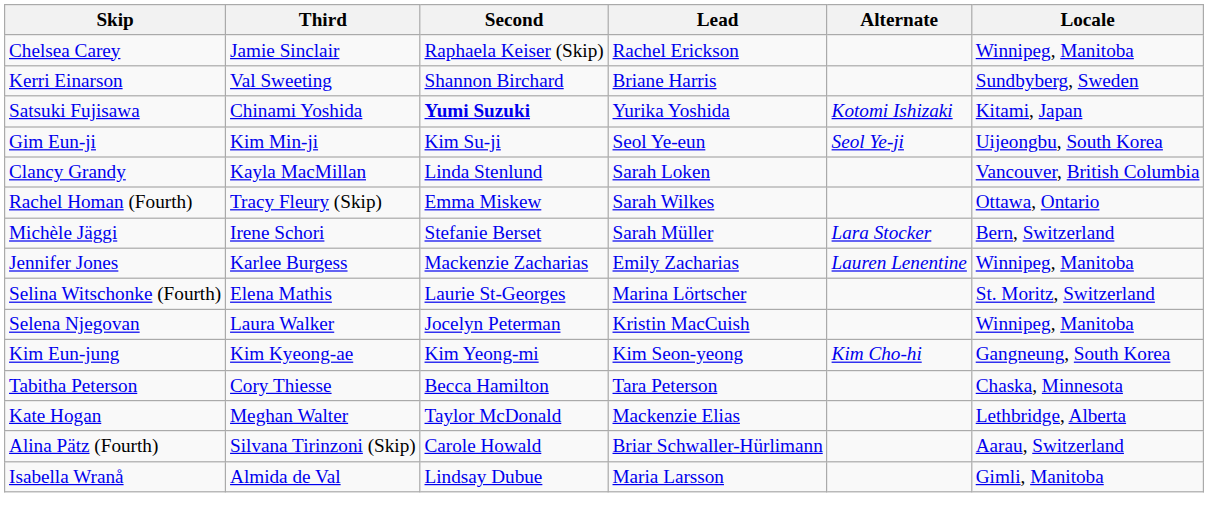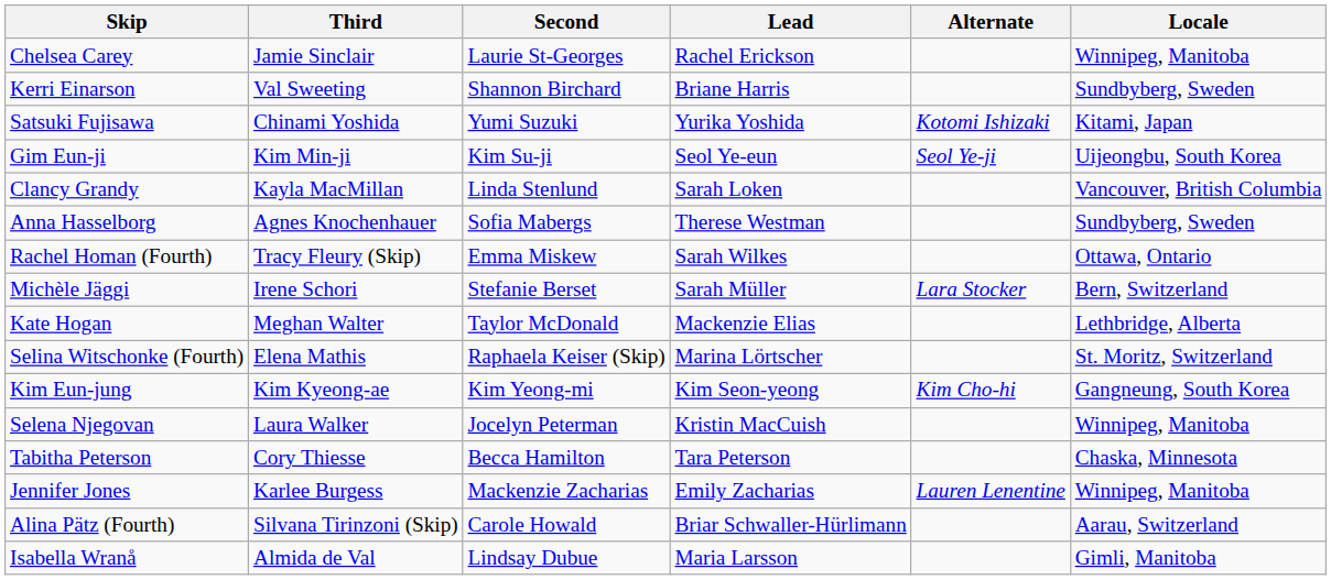 <table class=wikitable>
 <tr>
 <th scope="col">Skip</th>
 <th scope="col">Third</th>
 <th scope="col">Second</th>
 <th scope="col">Lead</th>
 <th scope="col">Alternate</th>
 <th scope="col">Locale</th>
 </tr>
 <tr>
 <td><a href='#'>Chelsea Carey</a></td>
 <td><a href='#'>Jamie Sinclair</a></td>
-<td><a href='#'>Raphaela Keiser</a> (Skip)</td>
+<td><a href='#'>Laurie St-Georges</a></td>
 <td><a href='#'>Rachel Erickson</a></td>
 <td></td>
 <td> <a href='#'>Winnipeg</a>, <a href='#'>Manitoba</a></td>
 </tr>
 <tr>
 <td><a href='#'>Kerri Einarson</a></td>
 <td><a href='#'>Val Sweeting</a></td>
 <td><a href='#'>Shannon Birchard</a></td>
 <td><a href='#'>Briane Harris</a></td>
 <td></td>
 <td> <a href='#'>Sundbyberg</a>, <a href='#'>Sweden</a></td>
 </tr>
 <tr>
 <td><a href='#'>Satsuki Fujisawa</a></td>
 <td><a href='#'>Chinami Yoshida</a></td>
-<td><strong><a href='#'>Yumi Suzuki</a></strong></td>
+<td><a href='#'>Yumi Suzuki</a></td>
 <td><a href='#'>Yurika Yoshida</a></td>
 <td><em><a href='#'>Kotomi Ishizaki</a></em></td>
 <td> <a href='#'>Kitami</a>, <a href='#'>Japan</a></td>
 </tr>
 <tr>
 <td><a href='#'>Gim Eun-ji</a></td>
 <td><a href='#'>Kim Min-ji</a></td>
 <td><a href='#'>Kim Su-ji</a></td>
 <td><a href='#'>Seol Ye-eun</a></td>
 <td><em><a href='#'>Seol Ye-ji</a></em></td>
 <td> <a href='#'>Uijeongbu</a>, <a href='#'>South Korea</a></td>
 </tr>
 <tr>
 <td><a href='#'>Clancy Grandy</a></td>
 <td><a href='#'>Kayla MacMillan</a></td>
 <td><a href='#'>Linda Stenlund</a></td>
 <td><a href='#'>Sarah Loken</a></td>
 <td></td>
 <td> <a href='#'>Vancouver</a>, <a href='#'>British Columbia</a></td>
 </tr>
 <tr>
+<td><a href='#'>Anna Hasselborg</a></td>
+<td><a href='#'>Agnes Knochenhauer</a></td>
+<td><a href='#'>Sofia Mabergs</a></td>
+<td><a href='#'>Therese Westman</a></td>
+<td></td>
+<td> <a href='#'>Sundbyberg</a>, <a href='#'>Sweden</a></td>
+</tr>
+<tr>
 <td><a href='#'>Rachel Homan</a> (Fourth)</td>
 <td><a href='#'>Tracy Fleury</a> (Skip)</td>
 <td><a href='#'>Emma Miskew</a></td>
 <td><a href='#'>Sarah Wilkes</a></td>
 <td></td>
 <td> <a href='#'>Ottawa</a>, <a href='#'>Ontario</a></td>
 </tr>
 <tr>
 <td><a href='#'>Michèle Jäggi</a></td>
 <td><a href='#'>Irene Schori</a></td>
 <td><a href='#'>Stefanie Berset</a></td>
 <td><a href='#'>Sarah Müller</a></td>
 <td><em><a href='#'>Lara Stocker</a></em></td>
 <td> <a href='#'>Bern</a>, <a href='#'>Switzerland</a></td>
 </tr>
 <tr>
-<td><a href='#'>Jennifer Jones</a></td>
-<td><a href='#'>Karlee Burgess</a></td>
-<td><a href='#'>Mackenzie Zacharias</a></td>
-<td><a href='#'>Emily Zacharias</a></td>
-<td><em><a href='#'>Lauren Lenentine</a></em></td>
-<td> <a href='#'>Winnipeg</a>, <a href='#'>Manitoba</a></td>
+<td><a href='#'>Kate Hogan</a></td>
+<td><a href='#'>Meghan Walter</a></td>
+<td><a href='#'>Taylor McDonald</a></td>
+<td><a href='#'>Mackenzie Elias</a></td>
+<td></td>
+<td> <a href='#'>Lethbridge</a>, <a href='#'>Alberta</a></td>
 </tr>
 <tr>
 <td><a href='#'>Selina Witschonke</a> (Fourth)</td>
 <td><a href='#'>Elena Mathis</a></td>
-<td><a href='#'>Laurie St-Georges</a></td>
+<td><a href='#'>Raphaela Keiser</a> (Skip)</td>
 <td><a href='#'>Marina Lörtscher</a></td>
 <td></td>
 <td> <a href='#'>St. Moritz</a>, <a href='#'>Switzerland</a></td>
+</tr>
+<tr>
+<td><a href='#'>Kim Eun-jung</a></td>
+<td><a href='#'>Kim Kyeong-ae</a></td>
+<td><a href='#'>Kim Yeong-mi</a></td>
+<td><a href='#'>Kim Seon-yeong</a></td>
+<td><em><a href='#'>Kim Cho-hi</a></em></td>
+<td> <a href='#'>Gangneung</a>, <a href='#'>South Korea</a></td>
 </tr>
 <tr>
 <td><a href='#'>Selena Njegovan</a></td>
 <td><a href='#'>Laura Walker</a></td>
 <td><a href='#'>Jocelyn Peterman</a></td>
 <td><a href='#'>Kristin MacCuish</a></td>
 <td></td>
 <td> <a href='#'>Winnipeg</a>, <a href='#'>Manitoba</a></td>
 </tr>
 <tr>
-<td><a href='#'>Kim Eun-jung</a></td>
-<td><a href='#'>Kim Kyeong-ae</a></td>
-<td><a href='#'>Kim Yeong-mi</a></td>
-<td><a href='#'>Kim Seon-yeong</a></td>
-<td><em><a href='#'>Kim Cho-hi</a></em></td>
-<td> <a href='#'>Gangneung</a>, <a href='#'>South Korea</a></td>
-</tr>
-<tr>
 <td><a href='#'>Tabitha Peterson</a></td>
 <td><a href='#'>Cory Thiesse</a></td>
 <td><a href='#'>Becca Hamilton</a></td>
 <td><a href='#'>Tara Peterson</a></td>
 <td></td>
 <td> <a href='#'>Chaska</a>, <a href='#'>Minnesota</a></td>
 </tr>
 <tr>
-<td><a href='#'>Kate Hogan</a></td>
-<td><a href='#'>Meghan Walter</a></td>
-<td><a href='#'>Taylor McDonald</a></td>
-<td><a href='#'>Mackenzie Elias</a></td>
-<td></td>
-<td> <a href='#'>Lethbridge</a>, <a href='#'>Alberta</a></td>
+<td><a href='#'>Jennifer Jones</a></td>
+<td><a href='#'>Karlee Burgess</a></td>
+<td><a href='#'>Mackenzie Zacharias</a></td>
+<td><a href='#'>Emily Zacharias</a></td>
+<td><em><a href='#'>Lauren Lenentine</a></em></td>
+<td> <a href='#'>Winnipeg</a>, <a href='#'>Manitoba</a></td>
 </tr>
 <tr>
 <td><a href='#'>Alina Pätz</a> (Fourth)</td>
 <td><a href='#'>Silvana Tirinzoni</a> (Skip)</td>
 <td><a href='#'>Carole Howald</a></td>
 <td><a href='#'>Briar Schwaller-Hürlimann</a></td>
 <td></td>
 <td> <a href='#'>Aarau</a>, <a href='#'>Switzerland</a></td>
 </tr>
 <tr>
 <td><a href='#'>Isabella Wranå</a></td>
 <td><a href='#'>Almida de Val</a></td>
 <td><a href='#'>Lindsay Dubue</a></td>
 <td><a href='#'>Maria Larsson</a></td>
 <td></td>
 <td> <a href='#'>Gimli</a>, <a href='#'>Manitoba</a></td>
 </tr>
 </table>
